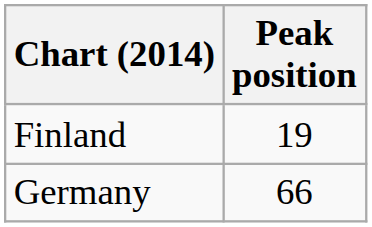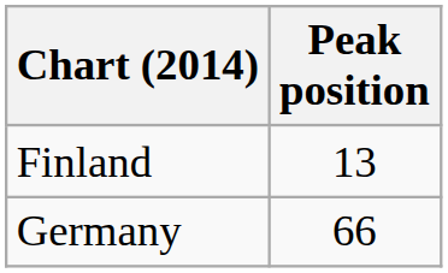 <table class="wikitable">
 <tr>
 <th>Chart (2014)</th>
 <th>Peak<br>position</th>
 </tr>
 <tr>
 <td>Finland</td>
-<td style="text-align:center;">19</td>
+<td style="text-align:center;">13</td>
 </tr>
 <tr>
 <td>Germany</td>
 <td style="text-align:center;">66</td>
 </tr>
 </table>
